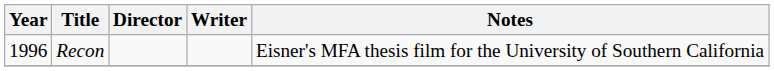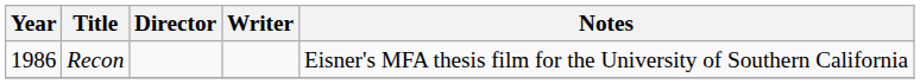 <table class="wikitable">
 <tr>
 <th>Year</th>
 <th>Title</th>
 <th>Director</th>
 <th>Writer</th>
 <th>Notes</th>
 </tr>
 <tr>
-<td>1996</td>
+<td>1986</td>
 <td><em>Recon</em></td>
 <td></td>
 <td></td>
 <td>Eisner's MFA thesis film for the University of Southern California</td>
 </tr>
 <tr>
 </tr>
 </table>
